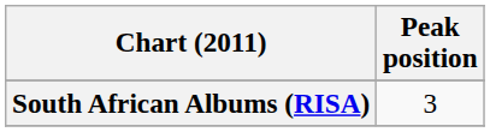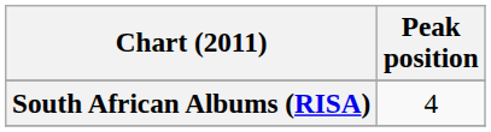 <table class="wikitable sortable plainrowheaders" style="text-align:center">
 <tr>
 <th scope="col">Chart (2011)</th>
 <th scope="col">Peak<br>position</th>
 </tr>
 <tr>
 </tr>
 <tr>
 <th scope="row">South African Albums (<a href='#'>RISA</a>)</th>
-<td>3</td>
+<td>4</td>
 </tr>
 <tr>
 </tr>
 <tr>
 </tr>
 <tr>
 </tr>
 </table>
